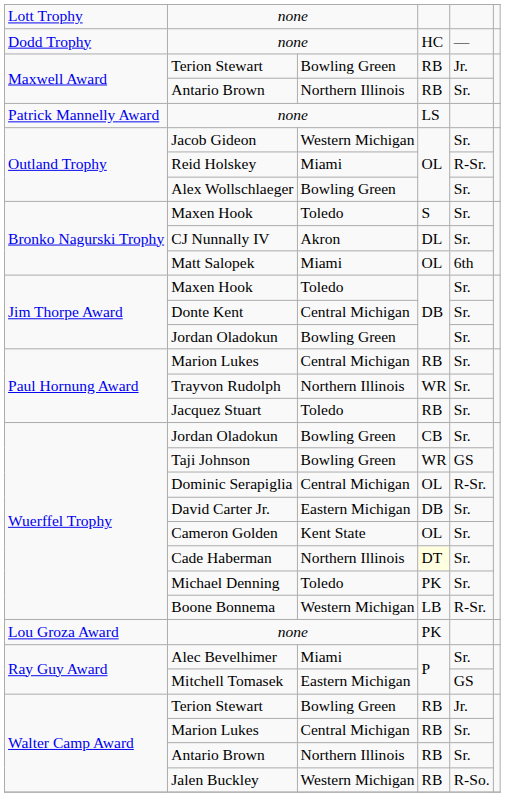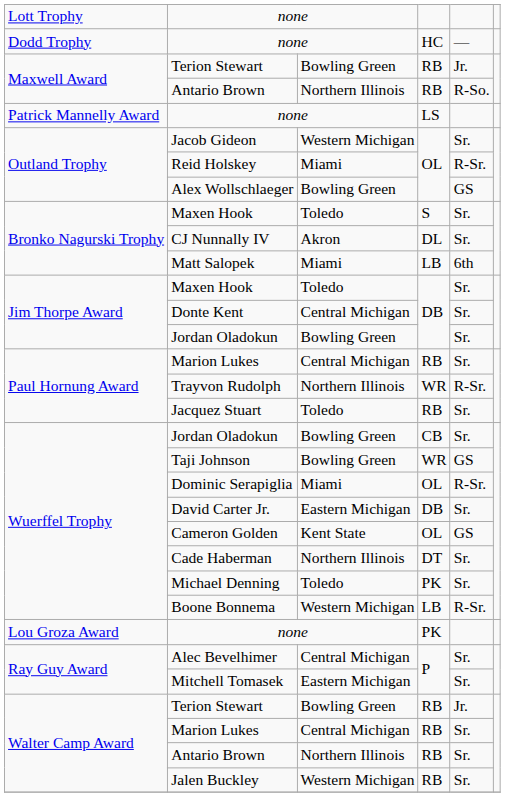 <table class="wikitable">
 <tr>
 <td rowspan=1><a href='#'>Lott Trophy</a></td>
 <td colspan=2 align=center><em>none</em></td>
 <td></td>
 <td></td>
 <td rowspan=1></td>
 </tr>
 <tr>
 <td rowspan=1><a href='#'>Dodd Trophy</a></td>
 <td colspan=2 align=center><em>none</em></td>
 <td>HC</td>
 <td>—</td>
 <td></td>
 </tr>
 <tr>
 <td rowspan=2><a href='#'>Maxwell Award</a></td>
 <td>Terion Stewart</td>
 <td>Bowling Green</td>
 <td>RB</td>
 <td>Jr.</td>
 <td rowspan=2></td>
 </tr>
 <tr>
 <td>Antario Brown</td>
 <td>Northern Illinois</td>
 <td>RB</td>
-<td>Sr.</td>
+<td>R-So.</td>
 </tr>
 <tr>
 <td><a href='#'>Patrick Mannelly Award</a></td>
 <td colspan=2 align=center><em>none</em></td>
 <td>LS</td>
 <td></td>
 </tr>
 <tr>
 <td rowspan=3><a href='#'>Outland Trophy</a></td>
 <td>Jacob Gideon</td>
 <td>Western Michigan</td>
 <td rowspan=3>OL</td>
 <td>Sr.</td>
 <td rowspan=3></td>
 </tr>
 <tr>
 <td>Reid Holskey</td>
 <td>Miami</td>
 <td>R-Sr.</td>
 </tr>
 <tr>
 <td>Alex Wollschlaeger</td>
 <td>Bowling Green</td>
-<td>Sr.</td>
+<td>GS</td>
 </tr>
 <tr>
 <td rowspan=3><a href='#'>Bronko Nagurski Trophy</a></td>
 <td>Maxen Hook</td>
 <td>Toledo</td>
 <td>S</td>
 <td>Sr.</td>
 <td rowspan=3></td>
 </tr>
 <tr>
 <td>CJ Nunnally IV</td>
 <td>Akron</td>
 <td>DL</td>
 <td>Sr.</td>
 </tr>
 <tr>
 <td>Matt Salopek</td>
 <td>Miami</td>
-<td>OL</td>
+<td>LB</td>
 <td>6th</td>
 </tr>
 <tr>
 <td rowspan=3><a href='#'>Jim Thorpe Award</a></td>
 <td>Maxen Hook</td>
 <td>Toledo</td>
 <td rowspan=3>DB</td>
 <td>Sr.</td>
 <td rowspan=3></td>
 </tr>
 <tr>
 <td>Donte Kent</td>
 <td>Central Michigan</td>
 <td>Sr.</td>
 </tr>
 <tr>
 <td>Jordan Oladokun</td>
 <td>Bowling Green</td>
 <td>Sr.</td>
 </tr>
 <tr>
 <td rowspan=3><a href='#'>Paul Hornung Award</a></td>
 <td>Marion Lukes</td>
 <td>Central Michigan</td>
 <td>RB</td>
 <td>Sr.</td>
 <td rowspan=3></td>
 </tr>
 <tr>
 <td>Trayvon Rudolph</td>
 <td>Northern Illinois</td>
 <td>WR</td>
-<td>Sr.</td>
+<td>R-Sr.</td>
 </tr>
 <tr>
 <td>Jacquez Stuart</td>
 <td>Toledo</td>
 <td>RB</td>
 <td>Sr.</td>
 </tr>
 <tr>
 <td rowspan=8><a href='#'>Wuerffel Trophy</a></td>
 <td>Jordan Oladokun</td>
 <td>Bowling Green</td>
 <td>CB</td>
 <td>Sr.</td>
 <td rowspan=8></td>
 </tr>
 <tr>
 <td>Taji Johnson</td>
 <td>Bowling Green</td>
 <td>WR</td>
 <td>GS</td>
 </tr>
 <tr>
 <td>Dominic Serapiglia</td>
-<td>Central Michigan</td>
+<td>Miami</td>
 <td>OL</td>
 <td>R-Sr.</td>
 </tr>
 <tr>
 <td>David Carter Jr.</td>
 <td>Eastern Michigan</td>
 <td>DB</td>
 <td>Sr.</td>
 </tr>
 <tr>
 <td>Cameron Golden</td>
 <td>Kent State</td>
 <td>OL</td>
-<td>Sr.</td>
+<td>GS</td>
 </tr>
 <tr>
 <td>Cade Haberman</td>
 <td>Northern Illinois</td>
-<td style="background: lightyellow;">DT</td>
+<td>DT</td>
 <td>Sr.</td>
 </tr>
 <tr>
 <td>Michael Denning</td>
 <td>Toledo</td>
 <td>PK</td>
 <td>Sr.</td>
 </tr>
 <tr>
 <td>Boone Bonnema</td>
 <td>Western Michigan</td>
 <td>LB</td>
 <td>R-Sr.</td>
 </tr>
 <tr>
 <td><a href='#'>Lou Groza Award</a></td>
 <td colspan=2 align=center><em>none</em></td>
 <td>PK</td>
 <td></td>
 <td></td>
 </tr>
 <tr>
 <td rowspan=2><a href='#'>Ray Guy Award</a></td>
 <td>Alec Bevelhimer</td>
-<td>Miami</td>
+<td>Central Michigan</td>
 <td rowspan=2>P</td>
 <td>Sr.</td>
 <td rowspan=2></td>
 </tr>
 <tr>
 <td>Mitchell Tomasek</td>
 <td>Eastern Michigan</td>
-<td>GS</td>
+<td>Sr.</td>
 </tr>
 <tr>
 <td rowspan=4><a href='#'>Walter Camp Award</a></td>
 <td>Terion Stewart</td>
 <td>Bowling Green</td>
 <td>RB</td>
 <td>Jr.</td>
 <td rowspan=4></td>
 </tr>
 <tr>
 <td>Marion Lukes</td>
 <td>Central Michigan</td>
 <td>RB</td>
 <td>Sr.</td>
 </tr>
 <tr>
 <td>Antario Brown</td>
 <td>Northern Illinois</td>
 <td>RB</td>
 <td>Sr.</td>
 </tr>
 <tr>
 <td>Jalen Buckley</td>
 <td>Western Michigan</td>
 <td>RB</td>
-<td>R-So.</td>
+<td>Sr.</td>
 </tr>
 <tr>
 </tr>
 </table>
